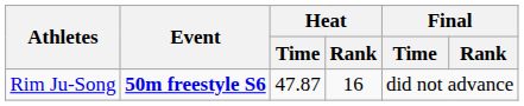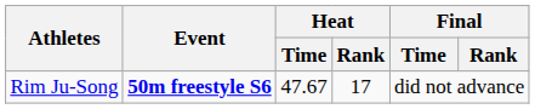 <table class=wikitable>
 <tr>
 <th rowspan="2">Athletes</th>
 <th rowspan="2">Event</th>
 <th colspan="2">Heat</th>
 <th colspan="2">Final</th>
 </tr>
 <tr>
 <th>Time</th>
 <th>Rank</th>
 <th>Time</th>
 <th>Rank</th>
 </tr>
 <tr align=center>
 <td align=left><a href='#'>Rim Ju-Song</a></td>
 <td align=left><strong><a href='#'>50m freestyle S6</a></strong></td>
-<td>47.87</td>
-<td>16</td>
+<td>47.67</td>
+<td>17</td>
 <td colspan=2>did not advance</td>
 </tr>
 </table>
